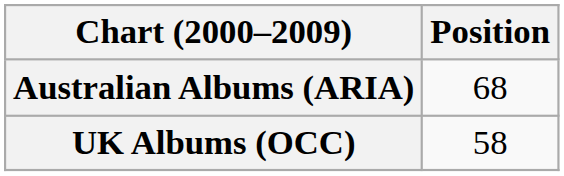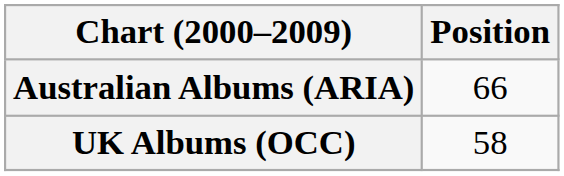 <table class="wikitable plainrowheaders sortable" style="text-align:center;">
 <tr>
 <th scope="col">Chart (2000–2009)</th>
 <th scope="col">Position</th>
 </tr>
 <tr>
 <th scope="row">Australian Albums (ARIA)</th>
-<td>68</td>
+<td>66</td>
 </tr>
 <tr>
 <th scope="row">UK Albums (OCC)</th>
 <td>58</td>
 </tr>
 </table>
